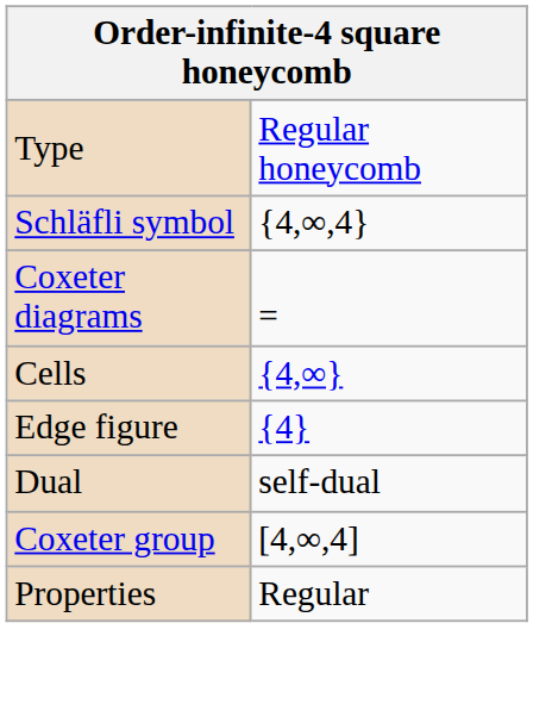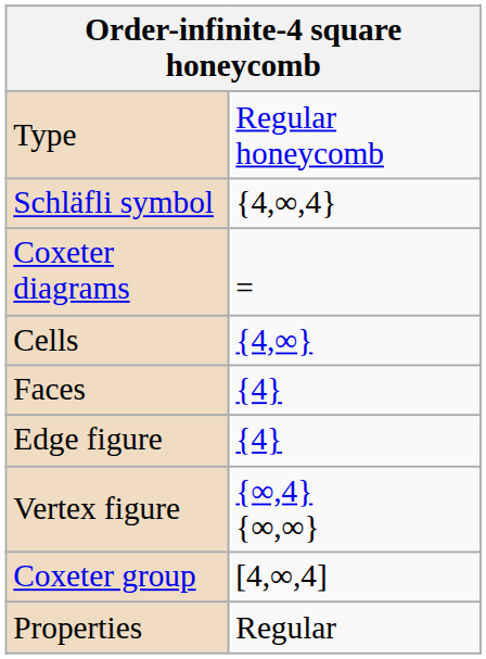 <table class="wikitable" align="right" style="margin-left:10px" width=240>
 <tr>
 <th bgcolor=#efdcc3 colspan=2>Order-infinite-4 square honeycomb</th>
 </tr>
 <tr>
 <td bgcolor=#efdcc3>Type</td>
 <td><a href='#'>Regular honeycomb</a></td>
 </tr>
 <tr>
 <td bgcolor=#efdcc3><a href='#'>Schläfli symbol</a></td>
 <td>{4,∞,4}</td>
 </tr>
 <tr>
 <td bgcolor=#efdcc3><a href='#'>Coxeter diagrams</a></td>
 <td><br> = </td>
 </tr>
 <tr>
 <td bgcolor=#efdcc3>Cells</td>
 <td><a href='#'>{4,∞}</a> </td>
 </tr>
 <tr>
+<td bgcolor=#efdcc3>Faces</td>
+<td><a href='#'>{4}</a></td>
+</tr>
+<tr>
 <td bgcolor=#efdcc3>Edge figure</td>
 <td><a href='#'>{4}</a></td>
 </tr>
 <tr>
-<td bgcolor=#efdcc3>Dual</td>
-<td>self-dual</td>
+<td bgcolor=#efdcc3>Vertex figure</td>
+<td><a href='#'>{∞,4}</a><br>{∞,∞}</td>
 </tr>
 <tr>
 <td bgcolor=#efdcc3><a href='#'>Coxeter group</a></td>
 <td>[4,∞,4]</td>
 </tr>
 <tr>
 <td bgcolor=#efdcc3>Properties</td>
 <td>Regular</td>
 </tr>
 </table>
